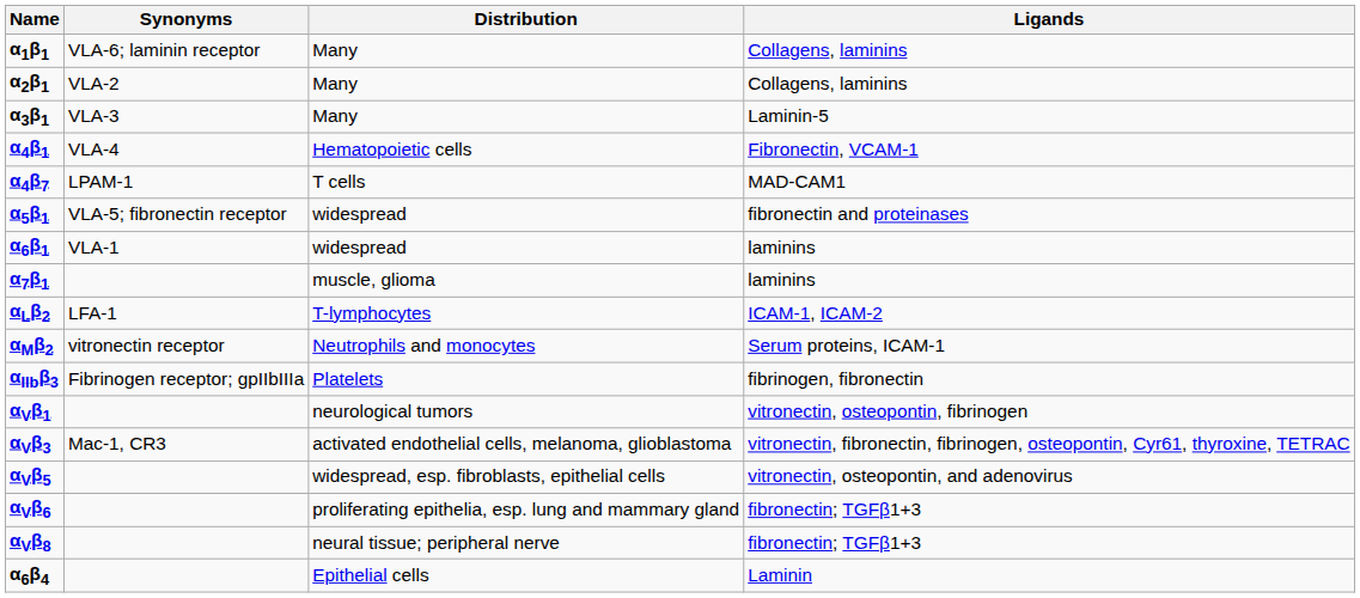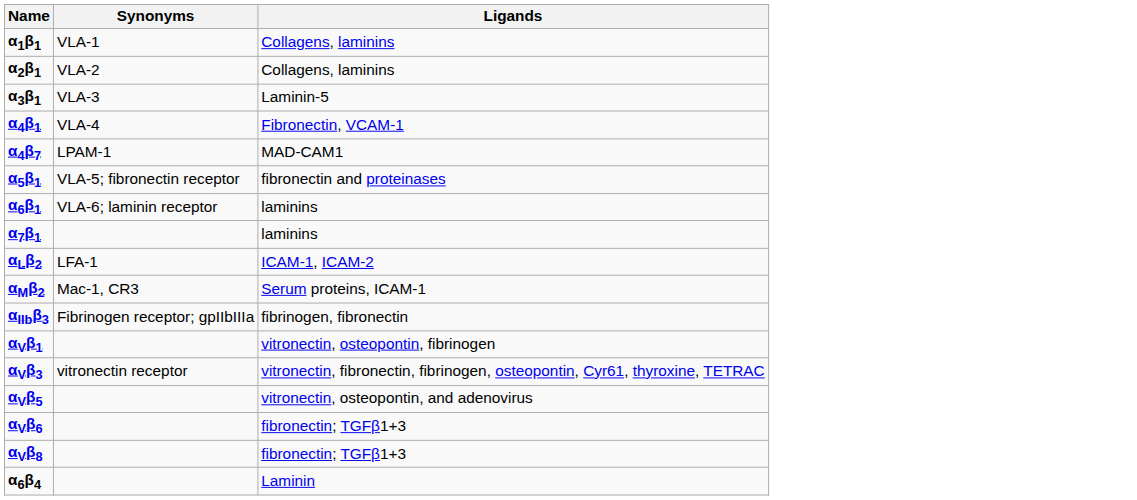 <table class="wikitable">
 <tr>
 <th>Name</th>
 <th>Synonyms</th>
-<th>Distribution</th>
 <th>Ligands</th>
 </tr>
 <tr>
 <td><strong>α<sub>1</sub>β<sub>1</sub></strong></td>
-<td>VLA-6; laminin receptor</td>
-<td>Many</td>
+<td>VLA-1</td>
 <td><a href='#'>Collagens</a>, <a href='#'>laminins</a></td>
 </tr>
 <tr>
 <td><strong>α<sub>2</sub>β<sub>1</sub></strong></td>
 <td>VLA-2</td>
-<td>Many</td>
 <td>Collagens, laminins</td>
 </tr>
 <tr>
 <td><strong>α<sub>3</sub>β<sub>1</sub></strong></td>
 <td>VLA-3</td>
-<td>Many</td>
 <td>Laminin-5</td>
 </tr>
 <tr>
 <td><strong><a href='#'>α<sub>4</sub>β<sub>1</sub></a></strong></td>
 <td>VLA-4</td>
-<td><a href='#'>Hematopoietic</a> cells</td>
 <td><a href='#'>Fibronectin</a>, <a href='#'>VCAM-1</a></td>
 </tr>
 <tr>
 <td><strong><a href='#'>α<sub>4</sub>β<sub>7</sub></a></strong></td>
 <td>LPAM-1</td>
-<td>T cells</td>
 <td>MAD-CAM1</td>
 </tr>
 <tr>
 <td><strong><a href='#'>α<sub>5</sub>β<sub>1</sub></a></strong></td>
 <td>VLA-5; fibronectin receptor</td>
-<td>widespread</td>
 <td>fibronectin and <a href='#'>proteinases</a></td>
 </tr>
 <tr>
 <td><strong><a href='#'>α<sub>6</sub>β<sub>1</sub></a></strong></td>
-<td>VLA-1</td>
-<td>widespread</td>
+<td>VLA-6; laminin receptor</td>
 <td>laminins</td>
 </tr>
 <tr>
 <td><strong><a href='#'>α<sub>7</sub>β<sub>1</sub></a></strong></td>
 <td></td>
-<td>muscle, glioma</td>
 <td>laminins</td>
 </tr>
 <tr>
 <td><strong><a href='#'>α<sub>L</sub>β<sub>2</sub></a></strong></td>
 <td>LFA-1</td>
-<td><a href='#'>T-lymphocytes</a></td>
 <td><a href='#'>ICAM-1</a>, <a href='#'>ICAM-2</a></td>
 </tr>
 <tr>
 <td><strong><a href='#'>α<sub>M</sub>β<sub>2</sub></a></strong></td>
-<td>vitronectin receptor</td>
-<td><a href='#'>Neutrophils</a> and <a href='#'>monocytes</a></td>
+<td>Mac-1, CR3</td>
 <td><a href='#'>Serum</a> proteins, ICAM-1</td>
 </tr>
 <tr>
 <td><strong><a href='#'>α<sub>IIb</sub>β<sub>3</sub></a></strong></td>
 <td>Fibrinogen receptor; gpIIbIIIa</td>
-<td><a href='#'>Platelets</a></td>
 <td>fibrinogen, fibronectin</td>
 </tr>
 <tr>
 <td><strong><a href='#'>α<sub>V</sub>β<sub>1</sub></a></strong></td>
 <td></td>
-<td>neurological tumors</td>
 <td><a href='#'>vitronectin</a>, <a href='#'>osteopontin</a>, fibrinogen</td>
 </tr>
 <tr>
 <td><strong><a href='#'>α<sub>V</sub>β<sub>3</sub></a></strong></td>
-<td>Mac-1, CR3</td>
-<td>activated endothelial cells, melanoma, glioblastoma</td>
+<td>vitronectin receptor</td>
 <td><a href='#'>vitronectin</a>, fibronectin, fibrinogen, <a href='#'>osteopontin</a>, <a href='#'>Cyr61</a>, <a href='#'>thyroxine</a>, <a href='#'>TETRAC</a></td>
 </tr>
 <tr>
 <td><strong><a href='#'>α<sub>V</sub>β<sub>5</sub></a></strong></td>
 <td></td>
-<td>widespread, esp. fibroblasts, epithelial cells</td>
 <td><a href='#'>vitronectin</a>, osteopontin, and adenovirus</td>
 </tr>
 <tr>
 <td><strong><a href='#'>α<sub>V</sub>β<sub>6</sub></a></strong></td>
 <td></td>
-<td>proliferating epithelia, esp. lung and mammary gland</td>
 <td><a href='#'>fibronectin</a>; <a href='#'>TGFβ</a>1+3</td>
 </tr>
 <tr>
 <td><strong><a href='#'>α<sub>V</sub>β<sub>8</sub></a></strong></td>
 <td></td>
-<td>neural tissue; peripheral nerve</td>
 <td><a href='#'>fibronectin</a>; <a href='#'>TGFβ</a>1+3</td>
 </tr>
 <tr>
 <td><strong>α<sub>6</sub>β<sub>4</sub></strong></td>
 <td></td>
-<td><a href='#'>Epithelial</a> cells</td>
 <td><a href='#'>Laminin</a></td>
 </tr>
 </table>
